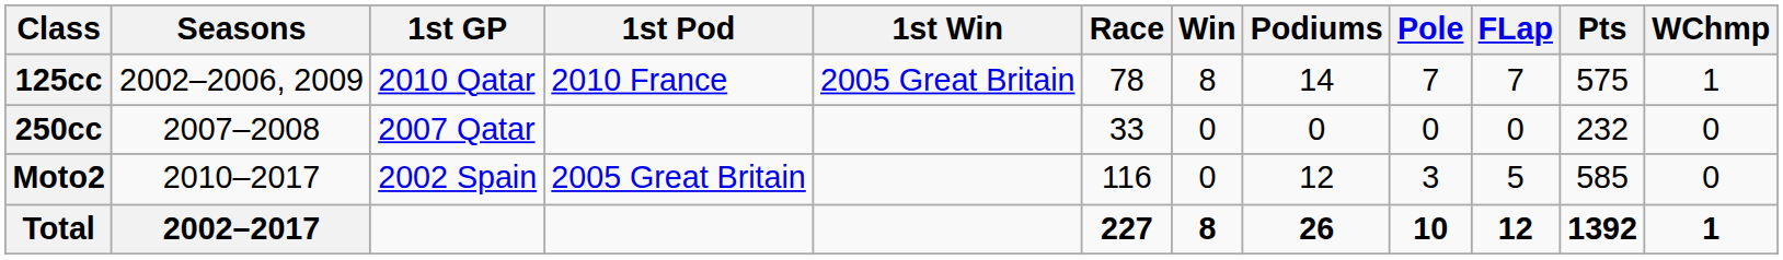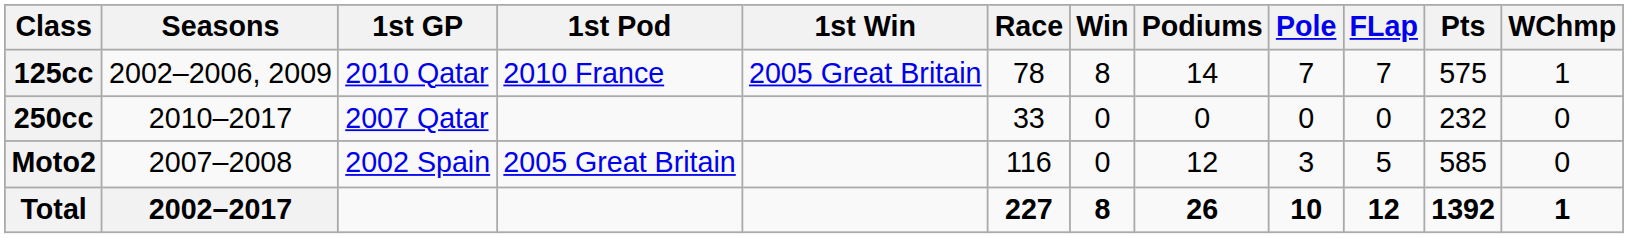 <table class="wikitable" style=text-align:center>
 <tr>
 <th>Class</th>
 <th>Seasons</th>
 <th>1st GP</th>
 <th>1st Pod</th>
 <th>1st Win</th>
 <th>Race</th>
 <th>Win</th>
 <th>Podiums</th>
 <th><a href='#'>Pole</a></th>
 <th><a href='#'>FLap</a></th>
 <th>Pts</th>
 <th>WChmp</th>
 </tr>
 <tr>
 <th>125cc</th>
 <td>2002–2006, 2009</td>
 <td align="left"><a href='#'>2010 Qatar</a></td>
 <td align="left"><a href='#'>2010 France</a></td>
 <td align="left"><a href='#'>2005 Great Britain</a></td>
 <td>78</td>
 <td>8</td>
 <td>14</td>
 <td>7</td>
 <td>7</td>
 <td>575</td>
 <td>1</td>
 </tr>
 <tr>
 <th>250cc</th>
-<td>2007–2008</td>
+<td>2010–2017</td>
 <td align="left"><a href='#'>2007 Qatar</a></td>
 <td></td>
 <td></td>
 <td>33</td>
 <td>0</td>
 <td>0</td>
 <td>0</td>
 <td>0</td>
 <td>232</td>
 <td>0</td>
 </tr>
 <tr>
 <th>Moto2</th>
-<td>2010–2017</td>
+<td>2007–2008</td>
 <td align="left"><a href='#'>2002 Spain</a></td>
 <td align="left"><a href='#'>2005 Great Britain</a></td>
 <td align="left"></td>
 <td>116</td>
 <td>0</td>
 <td>12</td>
 <td>3</td>
 <td>5</td>
 <td>585</td>
 <td>0</td>
 </tr>
 <tr>
 <th>Total</th>
 <th>2002–2017</th>
 <td></td>
 <td></td>
 <td></td>
 <td><strong>227</strong></td>
 <td><strong>8</strong></td>
 <td><strong>26</strong></td>
 <td><strong>10</strong></td>
 <td><strong>12</strong></td>
 <td><strong>1392</strong></td>
 <td><strong>1</strong></td>
 </tr>
 </table>
